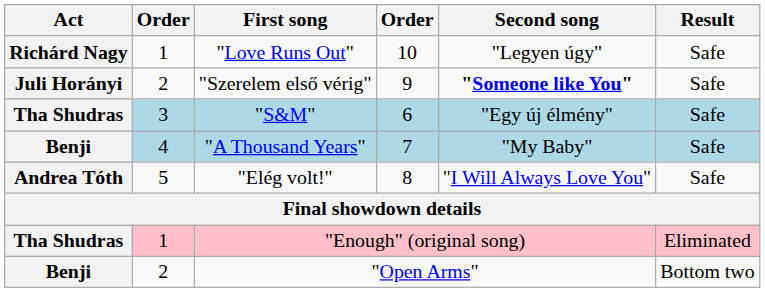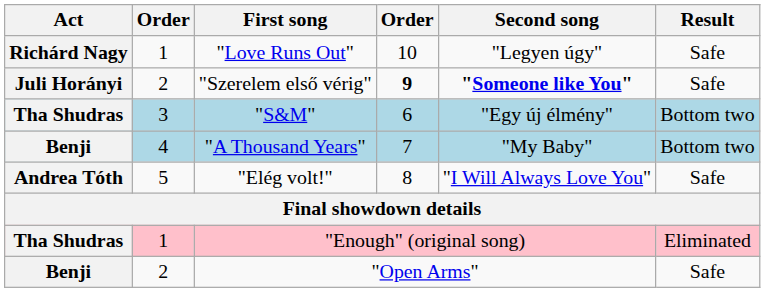 <table class="wikitable" style="text-align:center;">
 <tr>
 <th scope="col">Act</th>
 <th scope="col">Order</th>
 <th scope="col">First song</th>
 <th scope="col">Order</th>
 <th scope="col">Second song</th>
 <th scope="col">Result</th>
 </tr>
 <tr>
 <th scope="row">Richárd Nagy</th>
 <td>1</td>
 <td>"<a href='#'>Love Runs Out</a>"</td>
 <td>10</td>
 <td>"Legyen úgy"</td>
 <td>Safe</td>
 </tr>
 <tr>
 <th scope="row">Juli Horányi</th>
 <td>2</td>
 <td>"Szerelem első vérig"</td>
-<td>9</td>
+<td><strong>9</strong></td>
 <td><strong>"<a href='#'>Someone like You</a>"</strong></td>
 <td>Safe</td>
 </tr>
 <tr bgcolor="lightblue">
 <th scope="row">Tha Shudras</th>
 <td>3</td>
 <td>"<a href='#'>S&M</a>"</td>
 <td>6</td>
 <td>"Egy új élmény"</td>
-<td>Safe</td>
+<td>Bottom two</td>
 </tr>
 <tr bgcolor="lightblue">
 <th scope="row">Benji</th>
 <td>4</td>
 <td>"<a href='#'>A Thousand Years</a>"</td>
 <td>7</td>
 <td>"My Baby"</td>
-<td>Safe</td>
+<td>Bottom two</td>
 </tr>
 <tr>
 <th scope="row">Andrea Tóth</th>
 <td>5</td>
 <td>"Elég volt!"</td>
 <td>8</td>
 <td>"<a href='#'>I Will Always Love You</a>"</td>
 <td>Safe</td>
 </tr>
 <tr>
 <th scope="col" colspan="7">Final showdown details</th>
 </tr>
 <tr bgcolor="pink">
 <th scope="row">Tha Shudras</th>
 <td>1</td>
 <td colspan="3">"Enough" (original song)</td>
 <td>Eliminated</td>
 </tr>
 <tr>
 <th scope="row">Benji</th>
 <td>2</td>
 <td colspan="3">"<a href='#'>Open Arms</a>"</td>
-<td>Bottom two</td>
+<td>Safe</td>
 </tr>
 </table>
